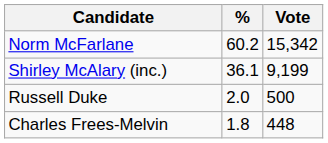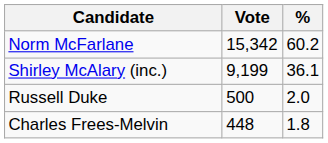 <table class="wikitable">
 <tr>
 <th bgcolor="#DDDDFF" width="200px">Candidate</th>
+<th bgcolor="#DDDDFF" width="50px">Vote</th>
 <th bgcolor="#DDDDFF" width="30px">%</th>
-<th bgcolor="#DDDDFF" width="50px">Vote</th>
 </tr>
 <tr>
 <td><a href='#'>Norm McFarlane</a></td>
+<td>15,342</td>
 <td>60.2</td>
-<td>15,342</td>
 </tr>
 <tr>
 <td><a href='#'>Shirley McAlary</a> (inc.)</td>
+<td>9,199</td>
 <td>36.1</td>
-<td>9,199</td>
 </tr>
 <tr>
 <td>Russell Duke</td>
+<td>500</td>
 <td>2.0</td>
-<td>500</td>
 </tr>
 <tr>
 <td>Charles Frees-Melvin</td>
+<td>448</td>
 <td>1.8</td>
-<td>448</td>
 </tr>
 </table>
